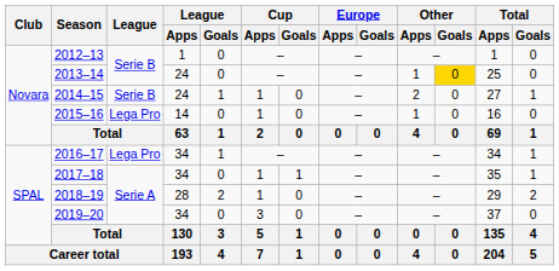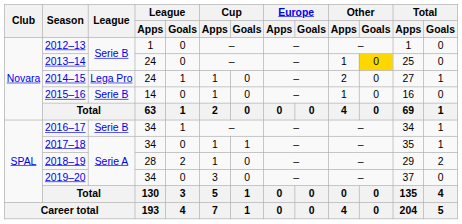 <table class="wikitable" style="text-align: center;">
 <tr>
 <th rowspan="2">Club</th>
 <th rowspan="2">Season</th>
 <th rowspan="2">League</th>
 <th colspan="2">League</th>
 <th colspan="2">Cup</th>
 <th colspan="2"><a href='#'>Europe</a></th>
 <th colspan="2">Other</th>
 <th colspan="2">Total</th>
 </tr>
 <tr>
 <th>Apps</th>
 <th>Goals</th>
 <th>Apps</th>
 <th>Goals</th>
 <th>Apps</th>
 <th>Goals</th>
 <th>Apps</th>
 <th>Goals</th>
 <th>Apps</th>
 <th>Goals</th>
 </tr>
 <tr>
 <td rowspan="5"><a href='#'>Novara</a></td>
 <td><a href='#'>2012–13</a></td>
 <td rowspan="2"><a href='#'>Serie B</a></td>
 <td>1</td>
 <td>0</td>
 <td colspan="2">–</td>
 <td colspan="2">–</td>
 <td colspan="2">–</td>
 <td>1</td>
 <td>0</td>
 </tr>
 <tr>
 <td><a href='#'>2013–14</a></td>
 <td>24</td>
 <td>0</td>
 <td colspan="2">–</td>
 <td colspan="2">–</td>
 <td>1</td>
 <td style="background: gold;">0</td>
 <td>25</td>
 <td>0</td>
 </tr>
 <tr>
 <td><a href='#'>2014–15</a></td>
-<td><a href='#'>Serie B</a></td>
+<td><a href='#'>Lega Pro</a></td>
 <td>24</td>
 <td>1</td>
 <td>1</td>
 <td>0</td>
 <td colspan="2">–</td>
 <td>2</td>
 <td>0</td>
 <td>27</td>
 <td>1</td>
 </tr>
 <tr>
 <td><a href='#'>2015–16</a></td>
-<td><a href='#'>Lega Pro</a></td>
+<td><a href='#'>Serie B</a></td>
 <td>14</td>
 <td>0</td>
 <td>1</td>
 <td>0</td>
 <td colspan="2">–</td>
 <td>1</td>
 <td>0</td>
 <td>16</td>
 <td>0</td>
 </tr>
 <tr>
 <th colspan="2">Total</th>
 <th>63</th>
 <th>1</th>
 <th>2</th>
 <th>0</th>
 <th>0</th>
 <th>0</th>
 <th>4</th>
 <th>0</th>
 <th>69</th>
 <th>1</th>
 </tr>
 <tr>
 <td rowspan="5"><a href='#'>SPAL</a></td>
 <td><a href='#'>2016–17</a></td>
-<td><a href='#'>Lega Pro</a></td>
+<td><a href='#'>Serie B</a></td>
 <td>34</td>
 <td>1</td>
 <td colspan="2">–</td>
 <td colspan="2">–</td>
 <td colspan="2">–</td>
 <td>34</td>
 <td>1</td>
 </tr>
 <tr>
 <td><a href='#'>2017–18</a></td>
 <td rowspan="3"><a href='#'>Serie A</a></td>
 <td>34</td>
 <td>0</td>
 <td>1</td>
 <td>1</td>
 <td colspan="2">–</td>
 <td colspan="2">–</td>
 <td>35</td>
 <td>1</td>
 </tr>
 <tr>
 <td><a href='#'>2018–19</a></td>
 <td>28</td>
 <td>2</td>
 <td>1</td>
 <td>0</td>
 <td colspan="2">–</td>
 <td colspan="2">–</td>
 <td>29</td>
 <td>2</td>
 </tr>
 <tr>
 <td><a href='#'>2019–20</a></td>
 <td>34</td>
 <td>0</td>
 <td>3</td>
 <td>0</td>
 <td colspan="2">–</td>
 <td colspan="2">–</td>
 <td>37</td>
 <td>0</td>
 </tr>
 <tr>
 <th colspan="2">Total</th>
 <th>130</th>
 <th>3</th>
 <th>5</th>
 <th>1</th>
 <th>0</th>
 <th>0</th>
 <th>0</th>
 <th>0</th>
 <th>135</th>
 <th>4</th>
 </tr>
 <tr>
 <th colspan="3">Career total</th>
 <th>193</th>
 <th>4</th>
 <th>7</th>
 <th>1</th>
 <th>0</th>
 <th>0</th>
 <th>4</th>
 <th>0</th>
 <th>204</th>
 <th>5</th>
 </tr>
 </table>
